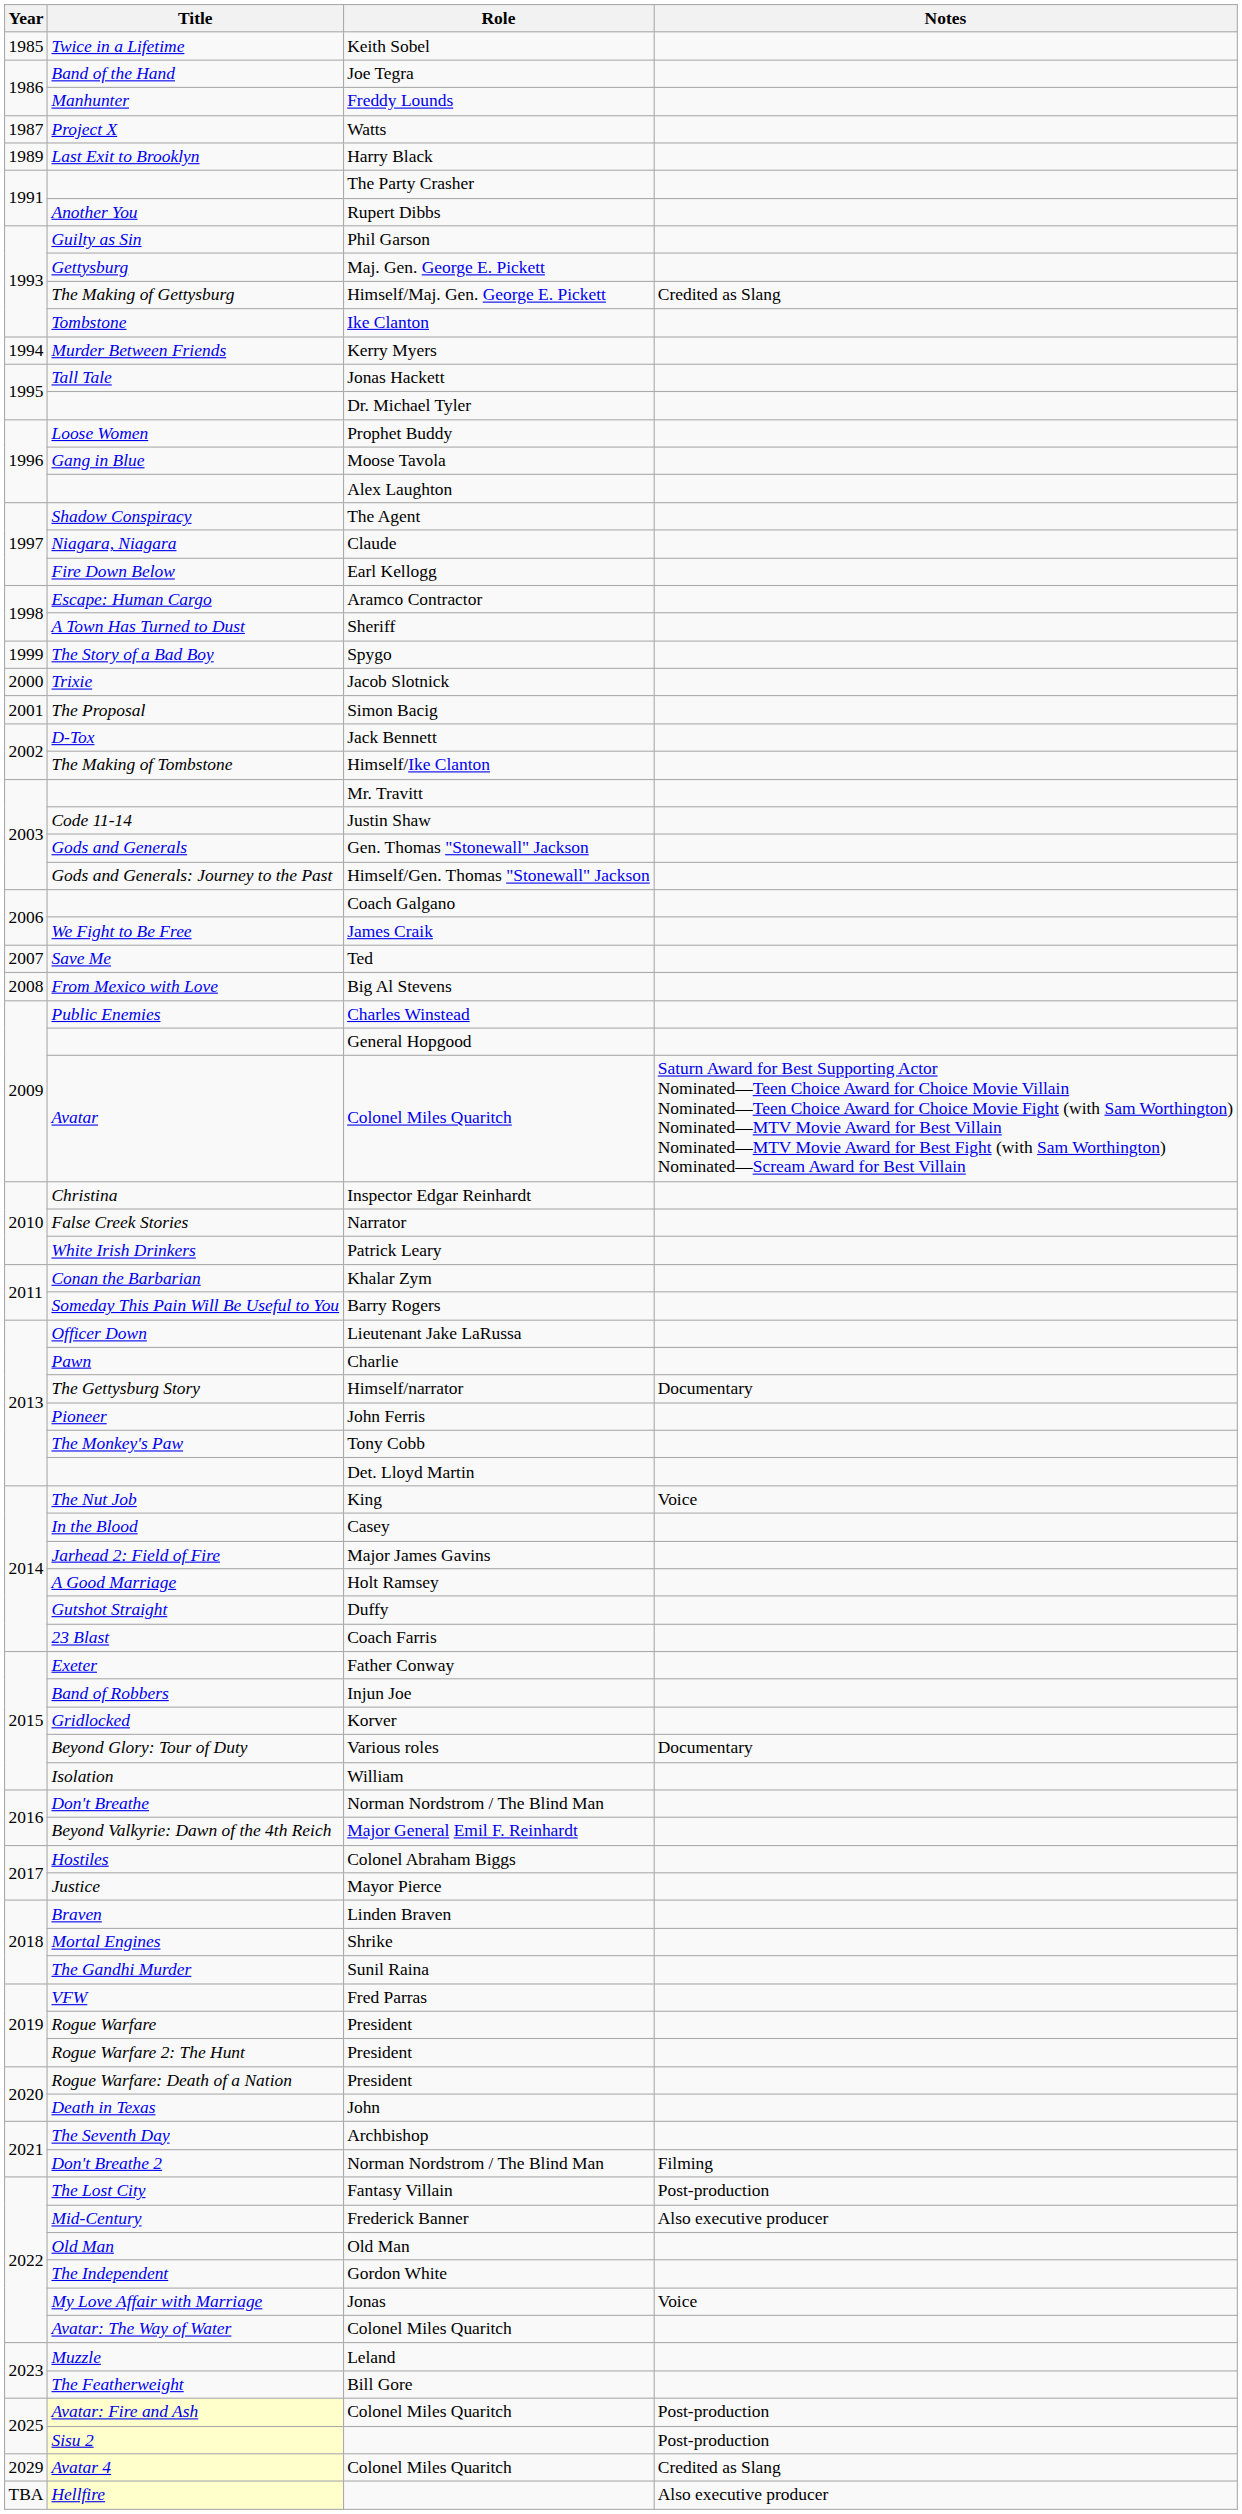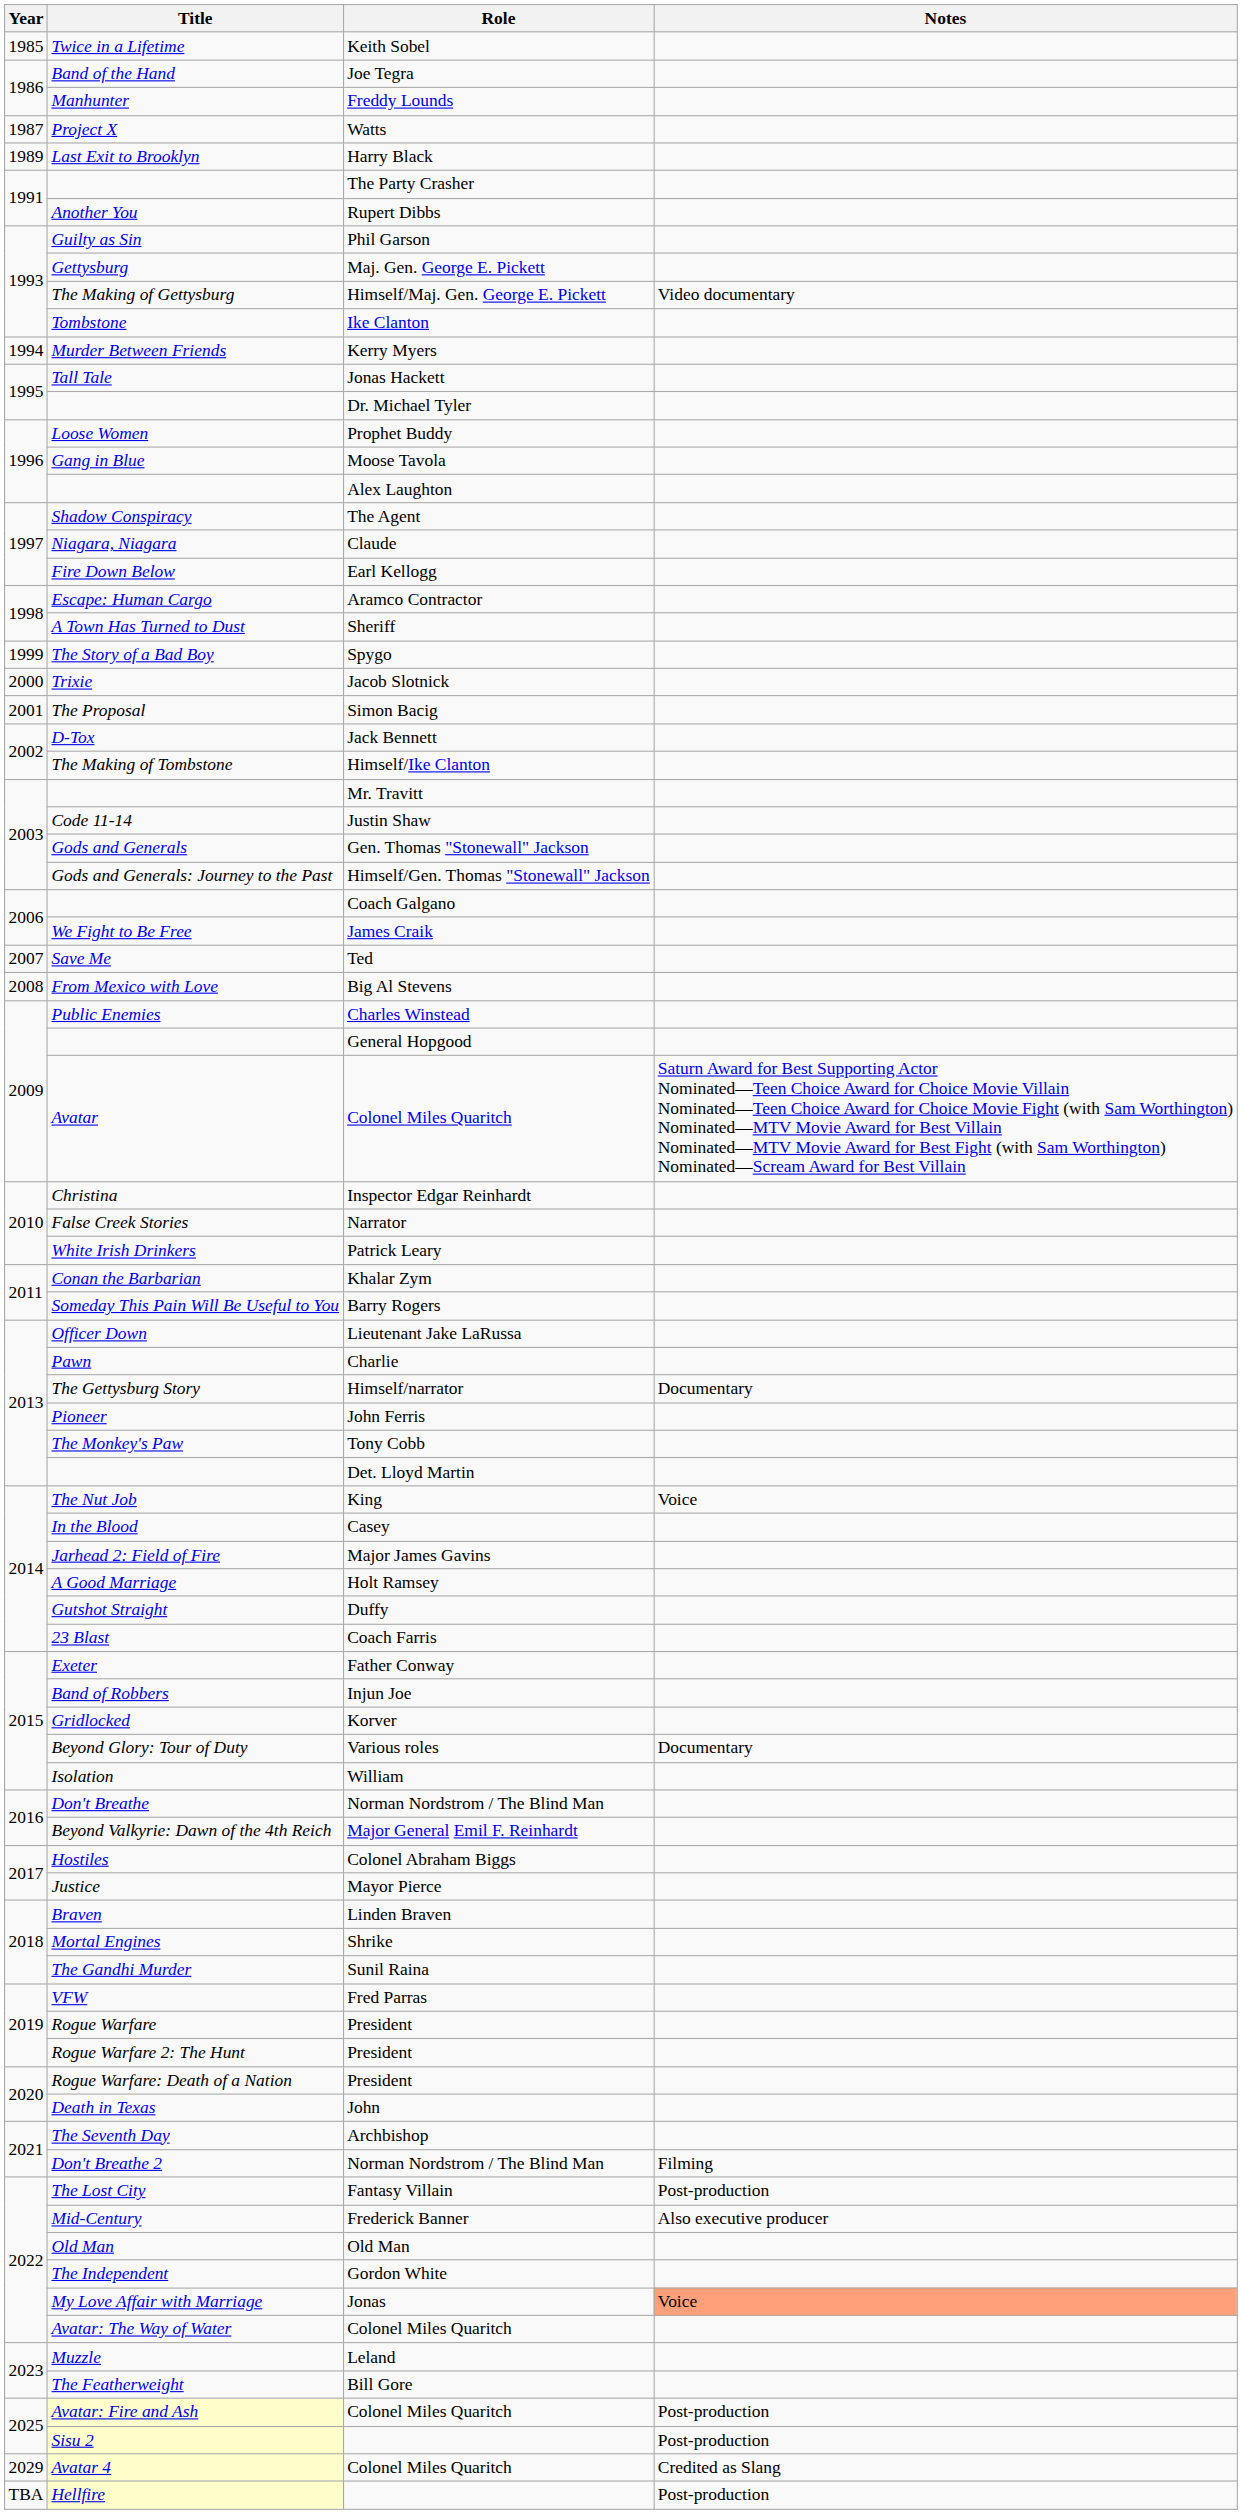 <table class="wikitable sortable">
 <tr>
 <th>Year</th>
 <th>Title</th>
 <th>Role</th>
 <th class="unsortable">Notes</th>
 </tr>
 <tr>
 <td>1985</td>
 <td><em><a href='#'>Twice in a Lifetime</a></em></td>
 <td>Keith Sobel</td>
 <td></td>
 </tr>
 <tr>
 <td rowspan="2">1986</td>
 <td><em><a href='#'>Band of the Hand</a></em></td>
 <td>Joe Tegra</td>
 <td></td>
 </tr>
 <tr>
 <td><em><a href='#'>Manhunter</a></em></td>
 <td><a href='#'>Freddy Lounds</a></td>
 <td></td>
 </tr>
 <tr>
 <td>1987</td>
 <td><em><a href='#'>Project X</a></em></td>
 <td>Watts</td>
 <td></td>
 </tr>
 <tr>
 <td>1989</td>
 <td><em><a href='#'>Last Exit to Brooklyn</a></em></td>
 <td>Harry Black</td>
 <td></td>
 </tr>
 <tr>
 <td rowspan="2">1991</td>
 <td><em></em></td>
 <td>The Party Crasher</td>
 <td></td>
 </tr>
 <tr>
 <td><em><a href='#'>Another You</a></em></td>
 <td>Rupert Dibbs</td>
 <td></td>
 </tr>
 <tr>
 <td rowspan="4">1993</td>
 <td><em><a href='#'>Guilty as Sin</a></em></td>
 <td>Phil Garson</td>
 <td></td>
 </tr>
 <tr>
 <td><em><a href='#'>Gettysburg</a></em></td>
 <td>Maj. Gen. <a href='#'>George E. Pickett</a></td>
 <td></td>
 </tr>
 <tr>
 <td><em>The Making of Gettysburg</em></td>
 <td>Himself/Maj. Gen. <a href='#'>George E. Pickett</a></td>
-<td>Credited as Slang</td>
+<td>Video documentary</td>
 </tr>
 <tr>
 <td><em><a href='#'>Tombstone</a></em></td>
 <td><a href='#'>Ike Clanton</a></td>
 <td></td>
 </tr>
 <tr>
 <td>1994</td>
 <td><em><a href='#'>Murder Between Friends</a></em></td>
 <td>Kerry Myers</td>
 <td></td>
 </tr>
 <tr>
 <td rowspan="2">1995</td>
 <td><em><a href='#'>Tall Tale</a></em></td>
 <td>Jonas Hackett</td>
 <td></td>
 </tr>
 <tr>
 <td><em></em></td>
 <td>Dr. Michael Tyler</td>
 <td></td>
 </tr>
 <tr>
 <td rowspan="3">1996</td>
 <td><em><a href='#'>Loose Women</a></em></td>
 <td>Prophet Buddy</td>
 <td></td>
 </tr>
 <tr>
 <td><em><a href='#'>Gang in Blue</a></em></td>
 <td>Moose Tavola</td>
 <td></td>
 </tr>
 <tr>
 <td><em></em></td>
 <td>Alex Laughton</td>
 <td></td>
 </tr>
 <tr>
 <td rowspan="3">1997</td>
 <td><em><a href='#'>Shadow Conspiracy</a></em></td>
 <td>The Agent</td>
 <td></td>
 </tr>
 <tr>
 <td><em><a href='#'>Niagara, Niagara</a></em></td>
 <td>Claude</td>
 <td></td>
 </tr>
 <tr>
 <td><em><a href='#'>Fire Down Below</a></em></td>
 <td>Earl Kellogg</td>
 <td></td>
 </tr>
 <tr>
 <td rowspan="2">1998</td>
 <td><em><a href='#'>Escape: Human Cargo</a></em></td>
 <td>Aramco Contractor</td>
 <td></td>
 </tr>
 <tr>
 <td><em><a href='#'>A Town Has Turned to Dust</a></em></td>
 <td>Sheriff</td>
 <td></td>
 </tr>
 <tr>
 <td>1999</td>
 <td><em><a href='#'>The Story of a Bad Boy</a></em></td>
 <td>Spygo</td>
 <td></td>
 </tr>
 <tr>
 <td>2000</td>
 <td><em><a href='#'>Trixie</a></em></td>
 <td>Jacob Slotnick</td>
 <td></td>
 </tr>
 <tr>
 <td>2001</td>
 <td><em>The Proposal</em></td>
 <td>Simon Bacig</td>
 <td></td>
 </tr>
 <tr>
 <td rowspan="2">2002</td>
 <td><em><a href='#'>D-Tox</a></em></td>
 <td>Jack Bennett</td>
 <td></td>
 </tr>
 <tr>
 <td><em>The Making of Tombstone</em></td>
 <td>Himself/<a href='#'>Ike Clanton</a></td>
 <td></td>
 </tr>
 <tr>
 <td rowspan="4">2003</td>
 <td><em></em></td>
 <td>Mr. Travitt</td>
 <td></td>
 </tr>
 <tr>
 <td><em>Code 11-14</em></td>
 <td>Justin Shaw</td>
 <td></td>
 </tr>
 <tr>
 <td><em><a href='#'>Gods and Generals</a></em></td>
 <td>Gen. Thomas <a href='#'>"Stonewall" Jackson</a></td>
 <td></td>
 </tr>
 <tr>
 <td><em>Gods and Generals: Journey to the Past</em></td>
 <td>Himself/Gen. Thomas <a href='#'>"Stonewall" Jackson</a></td>
 <td></td>
 </tr>
 <tr>
 <td rowspan="2">2006</td>
 <td><em></em></td>
 <td>Coach Galgano</td>
 <td></td>
 </tr>
 <tr>
 <td><em><a href='#'>We Fight to Be Free</a></em></td>
 <td><a href='#'>James Craik</a></td>
 <td></td>
 </tr>
 <tr>
 <td>2007</td>
 <td><em><a href='#'>Save Me</a></em></td>
 <td>Ted</td>
 <td></td>
 </tr>
 <tr>
 <td>2008</td>
 <td><em><a href='#'>From Mexico with Love</a></em></td>
 <td>Big Al Stevens</td>
 <td></td>
 </tr>
 <tr>
 <td rowspan="3">2009</td>
 <td><em><a href='#'>Public Enemies</a></em></td>
 <td><a href='#'>Charles Winstead</a></td>
 <td></td>
 </tr>
 <tr>
 <td><em></em></td>
 <td>General Hopgood</td>
 <td></td>
 </tr>
 <tr>
 <td><em><a href='#'>Avatar</a></em></td>
 <td><a href='#'>Colonel Miles Quaritch</a></td>
 <td><a href='#'>Saturn Award for Best Supporting Actor</a><br>Nominated—<a href='#'>Teen Choice Award for Choice Movie Villain</a><br>Nominated—<a href='#'>Teen Choice Award for Choice Movie Fight</a> (with <a href='#'>Sam Worthington</a>)<br>Nominated—<a href='#'>MTV Movie Award for Best Villain</a><br>Nominated—<a href='#'>MTV Movie Award for Best Fight</a> (with <a href='#'>Sam Worthington</a>)<br>Nominated—<a href='#'>Scream Award for Best Villain</a></td>
 </tr>
 <tr>
 <td rowspan="3">2010</td>
 <td><em>Christina</em></td>
 <td>Inspector Edgar Reinhardt</td>
 <td></td>
 </tr>
 <tr>
 <td><em>False Creek Stories</em></td>
 <td>Narrator</td>
 <td></td>
 </tr>
 <tr>
 <td><em><a href='#'>White Irish Drinkers</a></em></td>
 <td>Patrick Leary</td>
 <td></td>
 </tr>
 <tr>
 <td rowspan="2">2011</td>
 <td><em><a href='#'>Conan the Barbarian</a></em></td>
 <td>Khalar Zym</td>
 <td></td>
 </tr>
 <tr>
 <td><em><a href='#'>Someday This Pain Will Be Useful to You</a></em></td>
 <td>Barry Rogers</td>
 <td></td>
 </tr>
 <tr>
 <td rowspan="6">2013</td>
 <td><em><a href='#'>Officer Down</a></em></td>
 <td>Lieutenant Jake LaRussa</td>
 <td></td>
 </tr>
 <tr>
 <td><em><a href='#'>Pawn</a></em></td>
 <td>Charlie</td>
 <td></td>
 </tr>
 <tr>
 <td><em>The Gettysburg Story</em></td>
 <td>Himself/narrator</td>
 <td>Documentary</td>
 </tr>
 <tr>
 <td><em><a href='#'>Pioneer</a></em></td>
 <td>John Ferris</td>
 <td></td>
 </tr>
 <tr>
 <td><em><a href='#'>The Monkey's Paw</a></em></td>
 <td>Tony Cobb</td>
 <td></td>
 </tr>
 <tr>
 <td><em></em></td>
 <td>Det. Lloyd Martin</td>
 <td></td>
 </tr>
 <tr>
 <td rowspan="6">2014</td>
 <td><em><a href='#'>The Nut Job</a></em></td>
 <td>King</td>
 <td>Voice</td>
 </tr>
 <tr>
 <td><em><a href='#'>In the Blood</a></em></td>
 <td>Casey</td>
 <td></td>
 </tr>
 <tr>
 <td><em><a href='#'>Jarhead 2: Field of Fire</a></em></td>
 <td>Major James Gavins</td>
 <td></td>
 </tr>
 <tr>
 <td><em><a href='#'>A Good Marriage</a></em></td>
 <td>Holt Ramsey</td>
 <td></td>
 </tr>
 <tr>
 <td><em><a href='#'>Gutshot Straight</a></em></td>
 <td>Duffy</td>
 <td></td>
 </tr>
 <tr>
 <td><em><a href='#'>23 Blast</a></em></td>
 <td>Coach Farris</td>
 <td></td>
 </tr>
 <tr>
 <td rowspan="5">2015</td>
 <td><em><a href='#'>Exeter</a></em></td>
 <td>Father Conway</td>
 <td></td>
 </tr>
 <tr>
 <td><em><a href='#'>Band of Robbers</a></em></td>
 <td>Injun Joe</td>
 <td></td>
 </tr>
 <tr>
 <td><em><a href='#'>Gridlocked</a></em></td>
 <td>Korver</td>
 <td></td>
 </tr>
 <tr>
 <td><em>Beyond Glory: Tour of Duty</em></td>
 <td>Various roles</td>
 <td>Documentary</td>
 </tr>
 <tr>
 <td><em>Isolation</em></td>
 <td>William</td>
 <td></td>
 </tr>
 <tr>
 <td rowspan="2">2016</td>
 <td><em><a href='#'>Don't Breathe</a></em></td>
 <td>Norman Nordstrom / The Blind Man</td>
 <td></td>
 </tr>
 <tr>
 <td><em>Beyond Valkyrie: Dawn of the 4th Reich</em></td>
 <td><a href='#'>Major General</a> <a href='#'>Emil F. Reinhardt</a></td>
 <td></td>
 </tr>
 <tr>
 <td rowspan="2">2017</td>
 <td><em><a href='#'>Hostiles</a></em></td>
 <td>Colonel Abraham Biggs</td>
 <td></td>
 </tr>
 <tr>
 <td><em>Justice</em></td>
 <td>Mayor Pierce</td>
 <td></td>
 </tr>
 <tr>
 <td rowspan="3">2018</td>
 <td><em><a href='#'>Braven</a></em></td>
 <td>Linden Braven</td>
 <td></td>
 </tr>
 <tr>
 <td><em><a href='#'>Mortal Engines</a></em></td>
 <td>Shrike</td>
 <td></td>
 </tr>
 <tr>
 <td><em><a href='#'>The Gandhi Murder</a></em></td>
 <td>Sunil Raina</td>
 <td></td>
 </tr>
 <tr>
 <td rowspan="3">2019</td>
 <td><em><a href='#'>VFW</a></em></td>
 <td>Fred Parras</td>
 <td></td>
 </tr>
 <tr>
 <td><em>Rogue Warfare</em></td>
 <td>President</td>
 <td></td>
 </tr>
 <tr>
 <td><em>Rogue Warfare 2: The Hunt</em></td>
 <td>President</td>
 <td></td>
 </tr>
 <tr>
 <td rowspan="2">2020</td>
 <td><em>Rogue Warfare: Death of a Nation</em></td>
 <td>President</td>
 <td></td>
 </tr>
 <tr>
 <td><em><a href='#'>Death in Texas</a></em></td>
 <td>John</td>
 <td></td>
 </tr>
 <tr>
 <td rowspan="2">2021</td>
 <td><em><a href='#'>The Seventh Day</a></em></td>
 <td>Archbishop</td>
 <td></td>
 </tr>
 <tr>
 <td><em><a href='#'>Don't Breathe 2</a></em></td>
 <td>Norman Nordstrom / The Blind Man</td>
 <td>Filming</td>
 </tr>
 <tr>
 <td rowspan="6">2022</td>
 <td><em><a href='#'>The Lost City</a></em></td>
 <td>Fantasy Villain</td>
 <td>Post-production</td>
 </tr>
 <tr>
 <td><em><a href='#'>Mid-Century</a></em></td>
 <td>Frederick Banner</td>
 <td>Also executive producer</td>
 </tr>
 <tr>
 <td><em><a href='#'>Old Man</a></em></td>
 <td>Old Man</td>
 <td></td>
 </tr>
 <tr>
 <td><em><a href='#'>The Independent</a></em></td>
 <td>Gordon White</td>
 <td></td>
 </tr>
 <tr>
 <td><em><a href='#'>My Love Affair with Marriage</a></em></td>
 <td>Jonas</td>
-<td>Voice</td>
+<td style="background: lightsalmon;">Voice</td>
 </tr>
 <tr>
 <td><em><a href='#'>Avatar: The Way of Water</a></em></td>
 <td>Colonel Miles Quaritch</td>
 <td></td>
 </tr>
 <tr>
 <td rowspan="2">2023</td>
 <td><em><a href='#'>Muzzle</a></em></td>
 <td>Leland</td>
 <td></td>
 </tr>
 <tr>
 <td><em><a href='#'>The Featherweight</a></em></td>
 <td>Bill Gore</td>
 <td></td>
 </tr>
 <tr>
 <td rowspan="2">2025</td>
 <td style="background:#FFFFCC;"><em><a href='#'>Avatar: Fire and Ash</a></em> </td>
 <td>Colonel Miles Quaritch</td>
 <td>Post-production</td>
 </tr>
 <tr>
 <td style="background:#FFFFCC;"><em><a href='#'>Sisu 2</a></em> </td>
 <td></td>
 <td>Post-production</td>
 </tr>
 <tr>
 <td>2029</td>
 <td style="background:#FFFFCC;"><em><a href='#'>Avatar 4</a></em> </td>
 <td>Colonel Miles Quaritch</td>
 <td>Credited as Slang</td>
 </tr>
 <tr>
 <td>TBA</td>
 <td style="background:#FFFFCC;"><em><a href='#'>Hellfire</a></em> </td>
 <td></td>
-<td>Also executive producer</td>
+<td>Post-production</td>
 </tr>
 </table>
